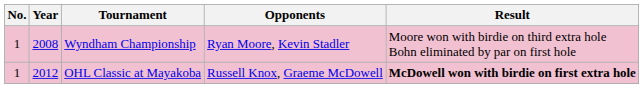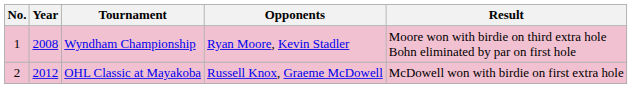 <table class="wikitable" style="font-size:95%;">
 <tr>
 <th>No.</th>
 <th>Year</th>
 <th>Tournament</th>
 <th>Opponents</th>
 <th>Result</th>
 </tr>
 <tr style="background:#F2C1D1;">
 <td align=center>1</td>
 <td><a href='#'>2008</a></td>
 <td><a href='#'>Wyndham Championship</a></td>
 <td> <a href='#'>Ryan Moore</a>,  <a href='#'>Kevin Stadler</a></td>
 <td>Moore won with birdie on third extra hole<br>Bohn eliminated by par on first hole</td>
 </tr>
 <tr style="background:#F2C1D1;">
-<td align=center>1</td>
+<td align=center>2</td>
 <td><a href='#'>2012</a></td>
 <td><a href='#'>OHL Classic at Mayakoba</a></td>
 <td> <a href='#'>Russell Knox</a>,  <a href='#'>Graeme McDowell</a></td>
-<td><strong>McDowell won with birdie on first extra hole</strong></td>
+<td>McDowell won with birdie on first extra hole</td>
 </tr>
 </table>
